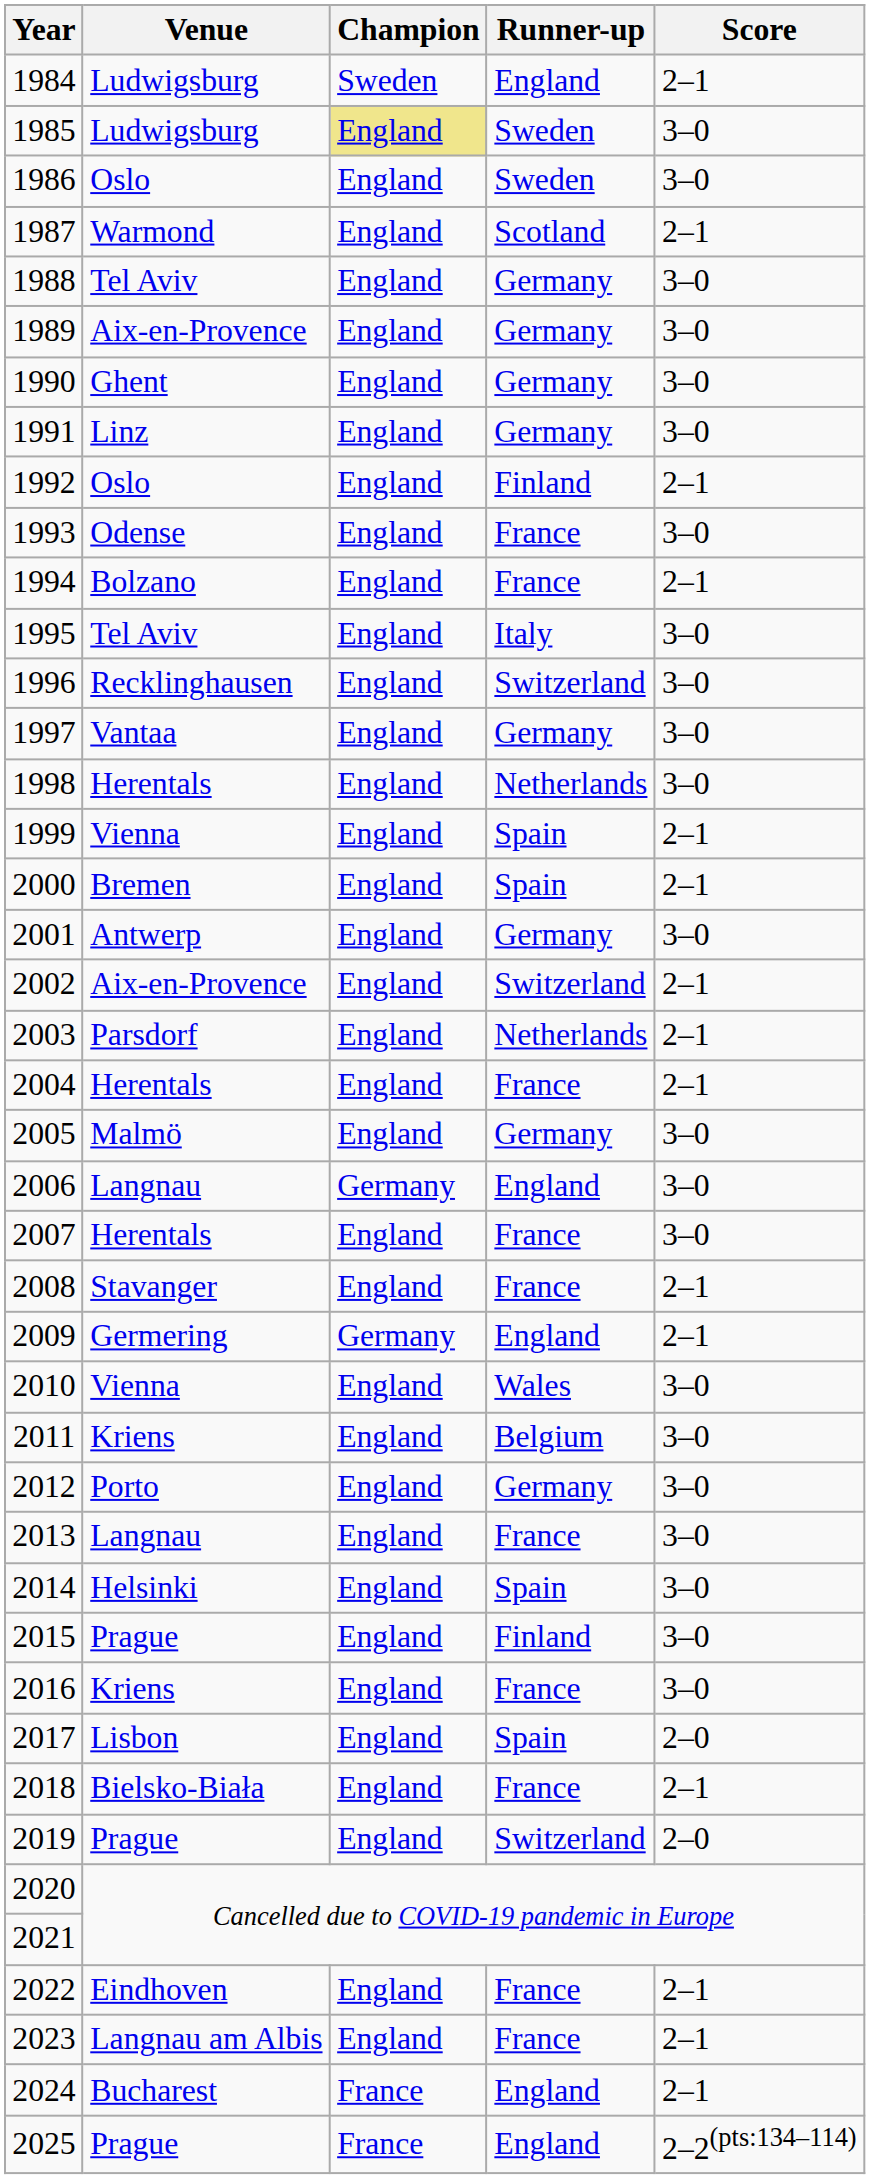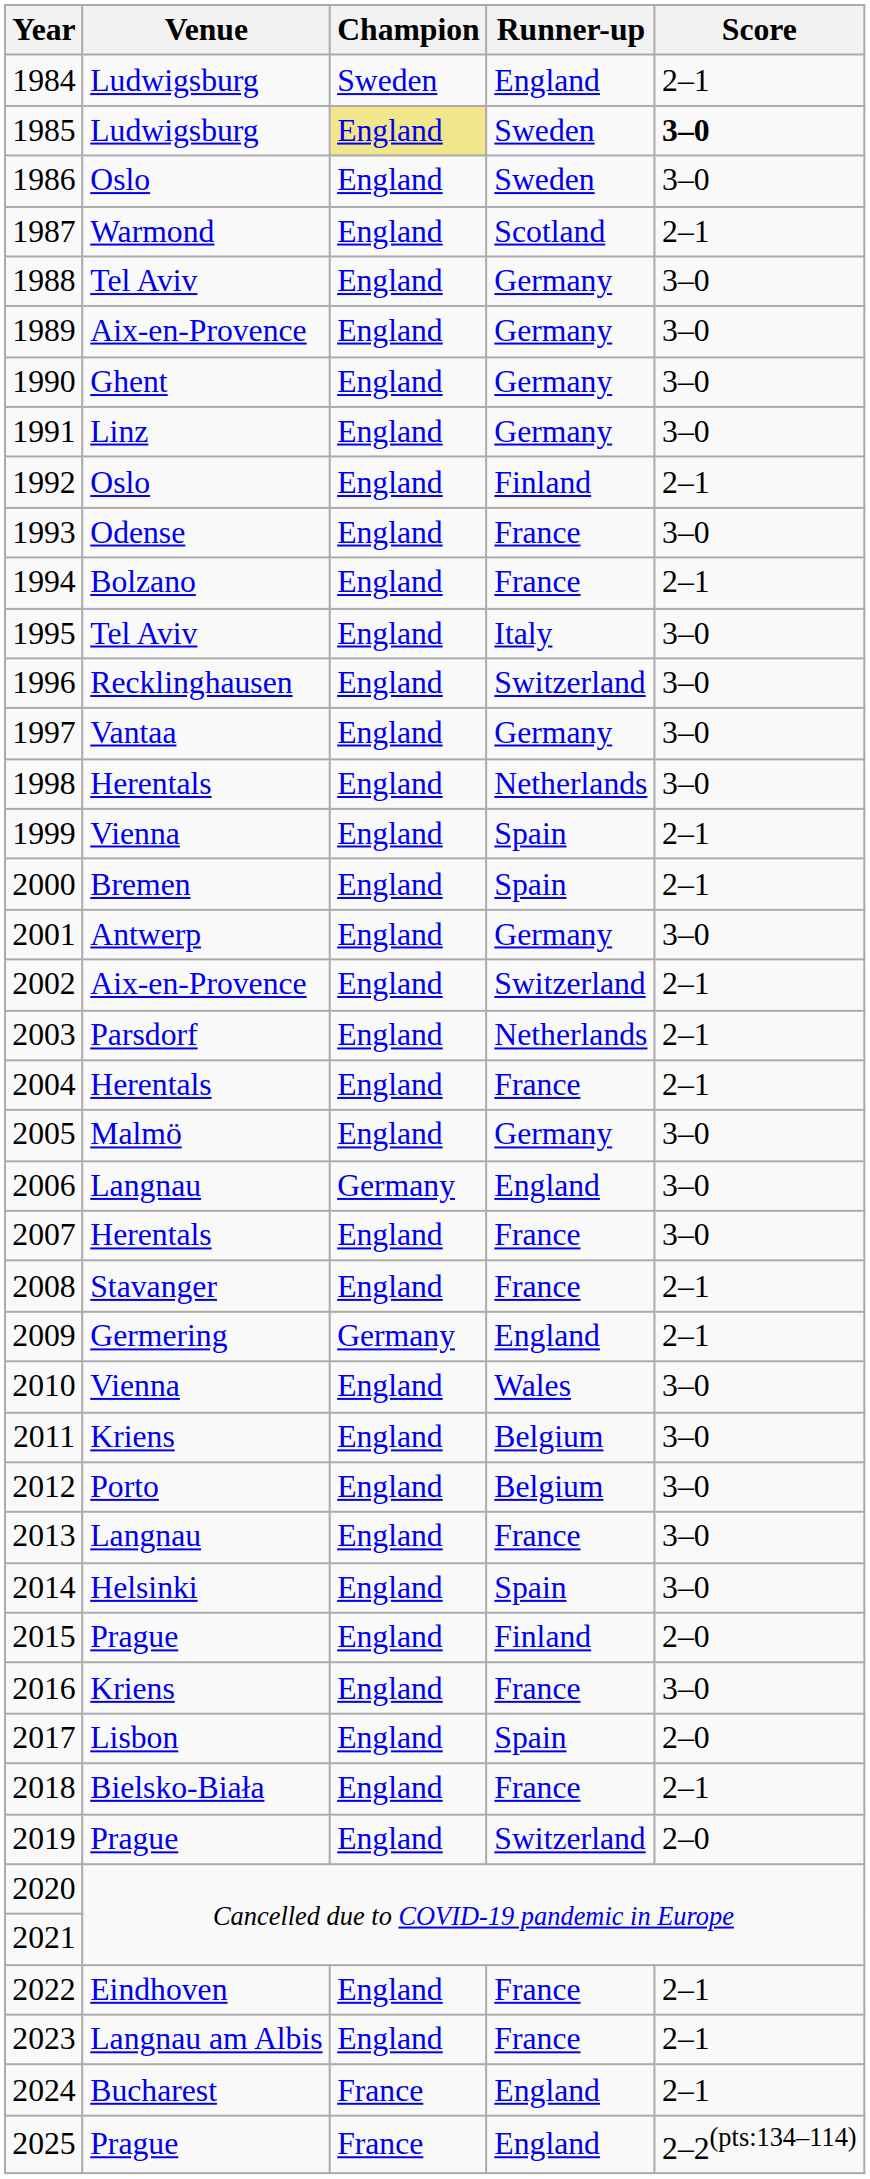 <table class="sortable wikitable">
 <tr>
 <th>Year</th>
 <th>Venue</th>
 <th>Champion</th>
 <th>Runner-up</th>
 <th>Score</th>
 </tr>
 <tr>
 <td align=center>1984</td>
 <td> <a href='#'>Ludwigsburg</a></td>
 <td> <a href='#'>Sweden</a></td>
 <td> <a href='#'>England</a></td>
 <td>2–1</td>
 </tr>
 <tr>
 <td align=center>1985</td>
 <td> <a href='#'>Ludwigsburg</a></td>
 <td style="background: khaki;"> <a href='#'>England</a></td>
 <td> <a href='#'>Sweden</a></td>
-<td>3–0</td>
+<td><strong>3–0</strong></td>
 </tr>
 <tr>
 <td align=center>1986</td>
 <td> <a href='#'>Oslo</a></td>
 <td> <a href='#'>England</a></td>
 <td> <a href='#'>Sweden</a></td>
 <td>3–0</td>
 </tr>
 <tr>
 <td align=center>1987</td>
 <td> <a href='#'>Warmond</a></td>
 <td> <a href='#'>England</a></td>
 <td> <a href='#'>Scotland</a></td>
 <td>2–1</td>
 </tr>
 <tr>
 <td align=center>1988</td>
 <td> <a href='#'>Tel Aviv</a></td>
 <td> <a href='#'>England</a></td>
 <td> <a href='#'>Germany</a></td>
 <td>3–0</td>
 </tr>
 <tr>
 <td align=center>1989</td>
 <td> <a href='#'>Aix-en-Provence</a></td>
 <td> <a href='#'>England</a></td>
 <td> <a href='#'>Germany</a></td>
 <td>3–0</td>
 </tr>
 <tr>
 <td align=center>1990</td>
 <td> <a href='#'>Ghent</a></td>
 <td> <a href='#'>England</a></td>
 <td> <a href='#'>Germany</a></td>
 <td>3–0</td>
 </tr>
 <tr>
 <td align=center>1991</td>
 <td> <a href='#'>Linz</a></td>
 <td> <a href='#'>England</a></td>
 <td> <a href='#'>Germany</a></td>
 <td>3–0</td>
 </tr>
 <tr>
 <td align=center>1992</td>
 <td> <a href='#'>Oslo</a></td>
 <td> <a href='#'>England</a></td>
 <td> <a href='#'>Finland</a></td>
 <td>2–1</td>
 </tr>
 <tr>
 <td align=center>1993</td>
 <td> <a href='#'>Odense</a></td>
 <td> <a href='#'>England</a></td>
 <td> <a href='#'>France</a></td>
 <td>3–0</td>
 </tr>
 <tr>
 <td align=center>1994</td>
 <td> <a href='#'>Bolzano</a></td>
 <td> <a href='#'>England</a></td>
 <td> <a href='#'>France</a></td>
 <td>2–1</td>
 </tr>
 <tr>
 <td align=center>1995</td>
 <td> <a href='#'>Tel Aviv</a></td>
 <td> <a href='#'>England</a></td>
 <td> <a href='#'>Italy</a></td>
 <td>3–0</td>
 </tr>
 <tr>
 <td align=center>1996</td>
 <td> <a href='#'>Recklinghausen</a></td>
 <td> <a href='#'>England</a></td>
 <td> <a href='#'>Switzerland</a></td>
 <td>3–0</td>
 </tr>
 <tr>
 <td align=center>1997</td>
 <td> <a href='#'>Vantaa</a></td>
 <td> <a href='#'>England</a></td>
 <td> <a href='#'>Germany</a></td>
 <td>3–0</td>
 </tr>
 <tr>
 <td align=center>1998</td>
 <td> <a href='#'>Herentals</a></td>
 <td> <a href='#'>England</a></td>
 <td> <a href='#'>Netherlands</a></td>
 <td>3–0</td>
 </tr>
 <tr>
 <td align=center>1999</td>
 <td> <a href='#'>Vienna</a></td>
 <td> <a href='#'>England</a></td>
 <td> <a href='#'>Spain</a></td>
 <td>2–1</td>
 </tr>
 <tr>
 <td align=center>2000</td>
 <td> <a href='#'>Bremen</a></td>
 <td> <a href='#'>England</a></td>
 <td> <a href='#'>Spain</a></td>
 <td>2–1</td>
 </tr>
 <tr>
 <td align=center>2001</td>
 <td> <a href='#'>Antwerp</a></td>
 <td> <a href='#'>England</a></td>
 <td> <a href='#'>Germany</a></td>
 <td>3–0</td>
 </tr>
 <tr>
 <td align=center>2002</td>
 <td> <a href='#'>Aix-en-Provence</a></td>
 <td> <a href='#'>England</a></td>
 <td> <a href='#'>Switzerland</a></td>
 <td>2–1</td>
 </tr>
 <tr>
 <td align=center>2003</td>
 <td> <a href='#'>Parsdorf</a></td>
 <td> <a href='#'>England</a></td>
 <td> <a href='#'>Netherlands</a></td>
 <td>2–1</td>
 </tr>
 <tr>
 <td align=center>2004</td>
 <td> <a href='#'>Herentals</a></td>
 <td> <a href='#'>England</a></td>
 <td> <a href='#'>France</a></td>
 <td>2–1</td>
 </tr>
 <tr>
 <td align=center>2005</td>
 <td> <a href='#'>Malmö</a></td>
 <td> <a href='#'>England</a></td>
 <td> <a href='#'>Germany</a></td>
 <td>3–0</td>
 </tr>
 <tr>
 <td align=center>2006</td>
 <td> <a href='#'>Langnau</a></td>
 <td> <a href='#'>Germany</a></td>
 <td> <a href='#'>England</a></td>
 <td>3–0</td>
 </tr>
 <tr>
 <td align=center>2007</td>
 <td> <a href='#'>Herentals</a></td>
 <td> <a href='#'>England</a></td>
 <td> <a href='#'>France</a></td>
 <td>3–0</td>
 </tr>
 <tr>
 <td align=center>2008</td>
 <td> <a href='#'>Stavanger</a></td>
 <td> <a href='#'>England</a></td>
 <td> <a href='#'>France</a></td>
 <td>2–1</td>
 </tr>
 <tr>
 <td align=center>2009</td>
 <td> <a href='#'>Germering</a></td>
 <td> <a href='#'>Germany</a></td>
 <td> <a href='#'>England</a></td>
 <td>2–1</td>
 </tr>
 <tr>
 <td align=center>2010</td>
 <td> <a href='#'>Vienna</a></td>
 <td> <a href='#'>England</a></td>
 <td> <a href='#'>Wales</a></td>
 <td>3–0</td>
 </tr>
 <tr>
 <td align=center>2011</td>
 <td> <a href='#'>Kriens</a></td>
 <td> <a href='#'>England</a></td>
 <td> <a href='#'>Belgium</a></td>
 <td>3–0</td>
 </tr>
 <tr>
 <td align=center>2012</td>
 <td> <a href='#'>Porto</a></td>
 <td> <a href='#'>England</a></td>
-<td> <a href='#'>Germany</a></td>
+<td> <a href='#'>Belgium</a></td>
 <td>3–0</td>
 </tr>
 <tr>
 <td align=center>2013</td>
 <td> <a href='#'>Langnau</a></td>
 <td> <a href='#'>England</a></td>
 <td> <a href='#'>France</a></td>
 <td>3–0</td>
 </tr>
 <tr>
 <td align=center>2014</td>
 <td> <a href='#'>Helsinki</a></td>
 <td> <a href='#'>England</a></td>
 <td> <a href='#'>Spain</a></td>
 <td>3–0</td>
 </tr>
 <tr>
 <td align=center>2015</td>
 <td> <a href='#'>Prague</a></td>
 <td> <a href='#'>England</a></td>
 <td> <a href='#'>Finland</a></td>
-<td>3–0</td>
+<td>2–0</td>
 </tr>
 <tr>
 <td align=center>2016</td>
 <td> <a href='#'>Kriens</a></td>
 <td> <a href='#'>England</a></td>
 <td> <a href='#'>France</a></td>
 <td>3–0</td>
 </tr>
 <tr>
 <td align=center>2017</td>
 <td> <a href='#'>Lisbon</a></td>
 <td> <a href='#'>England</a></td>
 <td> <a href='#'>Spain</a></td>
 <td>2–0</td>
 </tr>
 <tr>
 <td align=center>2018</td>
 <td> <a href='#'>Bielsko-Biała</a></td>
 <td> <a href='#'>England</a></td>
 <td> <a href='#'>France</a></td>
 <td>2–1</td>
 </tr>
 <tr>
 <td align=center>2019</td>
 <td> <a href='#'>Prague</a></td>
 <td> <a href='#'>England</a></td>
 <td> <a href='#'>Switzerland</a></td>
 <td>2–0</td>
 </tr>
 <tr>
 <td align=center>2020</td>
 <td rowspan=2 colspan=4 align="center"><em><small>Cancelled due to <a href='#'>COVID-19 pandemic in Europe</a></small></em></td>
 </tr>
 <tr>
 <td align=center>2021</td>
 </tr>
 <tr>
 <td align=center>2022</td>
 <td> <a href='#'>Eindhoven</a></td>
 <td> <a href='#'>England</a></td>
 <td> <a href='#'>France</a></td>
 <td>2–1</td>
 </tr>
 <tr>
 <td align=center>2023</td>
 <td> <a href='#'>Langnau am Albis</a></td>
 <td> <a href='#'>England</a></td>
 <td> <a href='#'>France</a></td>
 <td>2–1</td>
 </tr>
 <tr>
 <td align=center>2024</td>
 <td> <a href='#'>Bucharest</a></td>
 <td> <a href='#'>France</a></td>
 <td> <a href='#'>England</a></td>
 <td>2–1</td>
 </tr>
 <tr>
 <td align=center>2025</td>
 <td> <a href='#'>Prague</a></td>
 <td> <a href='#'>France</a></td>
 <td> <a href='#'>England</a></td>
 <td>2–2<sup>(pts:134–114)</sup></td>
 </tr>
 </table>
